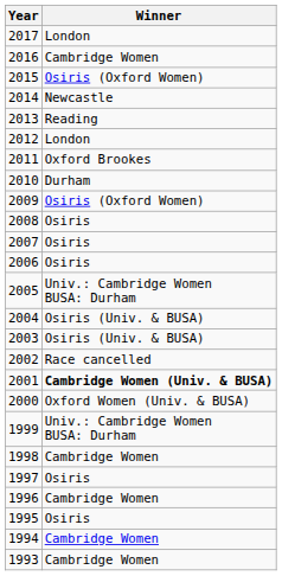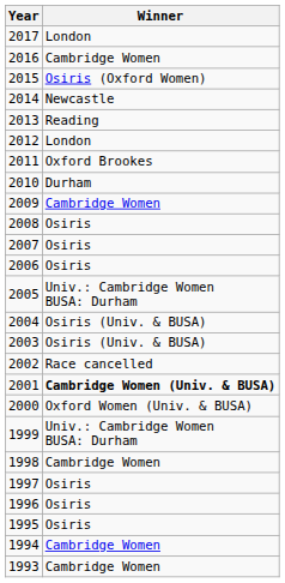 <table class=wikitable>
 <tr>
 <th>Year</th>
 <th>Winner</th>
 </tr>
 <tr>
 <td>2017</td>
 <td>London</td>
 </tr>
 <tr>
 <td>2016</td>
 <td>Cambridge Women</td>
 </tr>
 <tr>
 <td>2015</td>
 <td><a href='#'>Osiris</a> (Oxford Women)</td>
 </tr>
 <tr>
 <td>2014</td>
 <td>Newcastle</td>
 </tr>
 <tr>
 <td>2013</td>
 <td>Reading</td>
 </tr>
 <tr>
 <td>2012</td>
 <td>London</td>
 </tr>
 <tr>
 <td>2011</td>
 <td>Oxford Brookes</td>
 </tr>
 <tr>
 <td>2010</td>
 <td>Durham</td>
 </tr>
 <tr>
 <td>2009</td>
-<td><a href='#'>Osiris</a> (Oxford Women)</td>
+<td><a href='#'>Cambridge Women</a></td>
 </tr>
 <tr>
 <td>2008</td>
 <td>Osiris</td>
 </tr>
 <tr>
 <td>2007</td>
 <td>Osiris</td>
 </tr>
 <tr>
 <td>2006</td>
 <td>Osiris</td>
 </tr>
 <tr>
 <td>2005</td>
 <td>Univ.: Cambridge Women<br>BUSA: Durham</td>
 </tr>
 <tr>
 <td>2004</td>
 <td>Osiris (Univ. & BUSA)</td>
 </tr>
 <tr>
 <td>2003</td>
 <td>Osiris (Univ. & BUSA)</td>
 </tr>
 <tr>
 <td>2002</td>
 <td>Race cancelled</td>
 </tr>
 <tr>
 <td>2001</td>
 <td><strong>Cambridge Women (Univ. & BUSA)</strong></td>
 </tr>
 <tr>
 <td>2000</td>
 <td>Oxford Women (Univ. & BUSA)</td>
 </tr>
 <tr>
 <td>1999</td>
 <td>Univ.: Cambridge Women<br>BUSA: Durham</td>
 </tr>
 <tr>
 <td>1998</td>
 <td>Cambridge Women</td>
 </tr>
 <tr>
 <td>1997</td>
 <td>Osiris</td>
 </tr>
 <tr>
 <td>1996</td>
-<td>Cambridge Women</td>
+<td>Osiris</td>
 </tr>
 <tr>
 <td>1995</td>
 <td>Osiris</td>
 </tr>
 <tr>
 <td>1994</td>
 <td><a href='#'>Cambridge Women</a></td>
 </tr>
 <tr>
 <td>1993</td>
 <td>Cambridge Women</td>
 </tr>
 </table>
